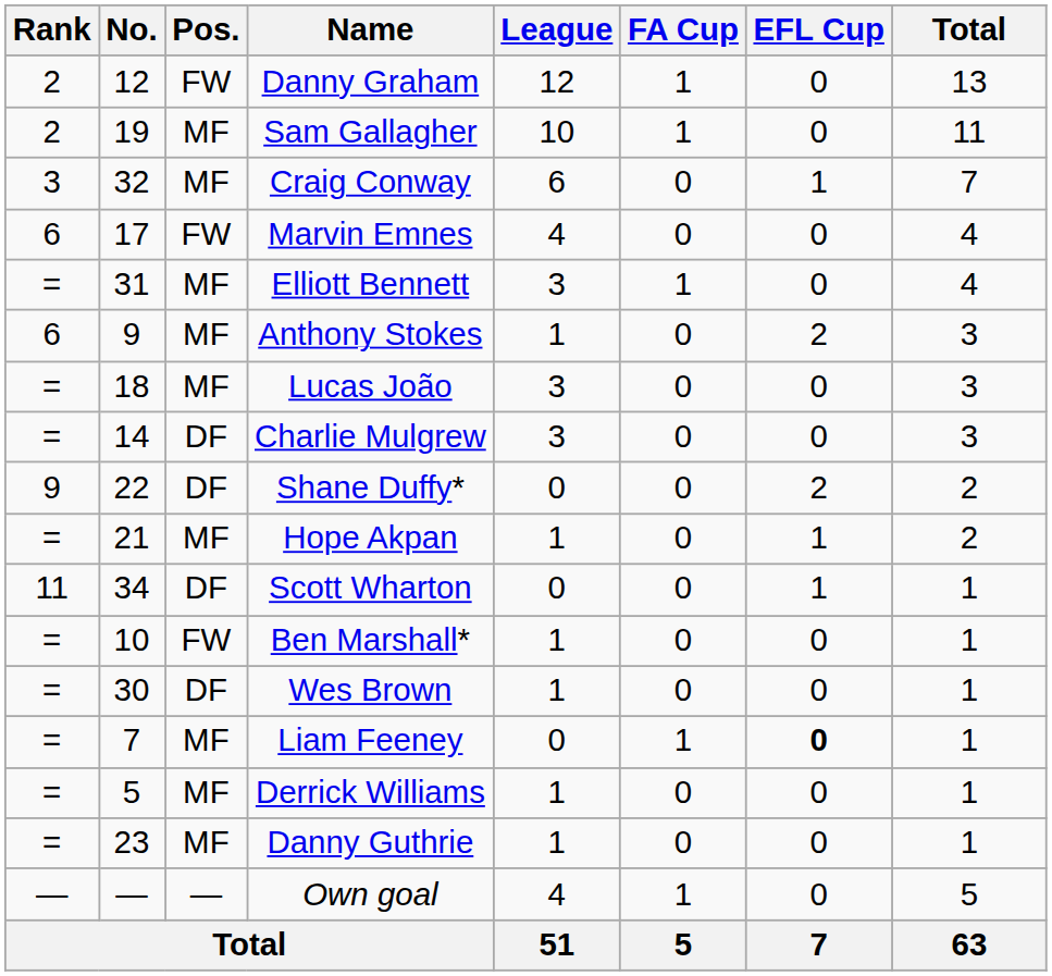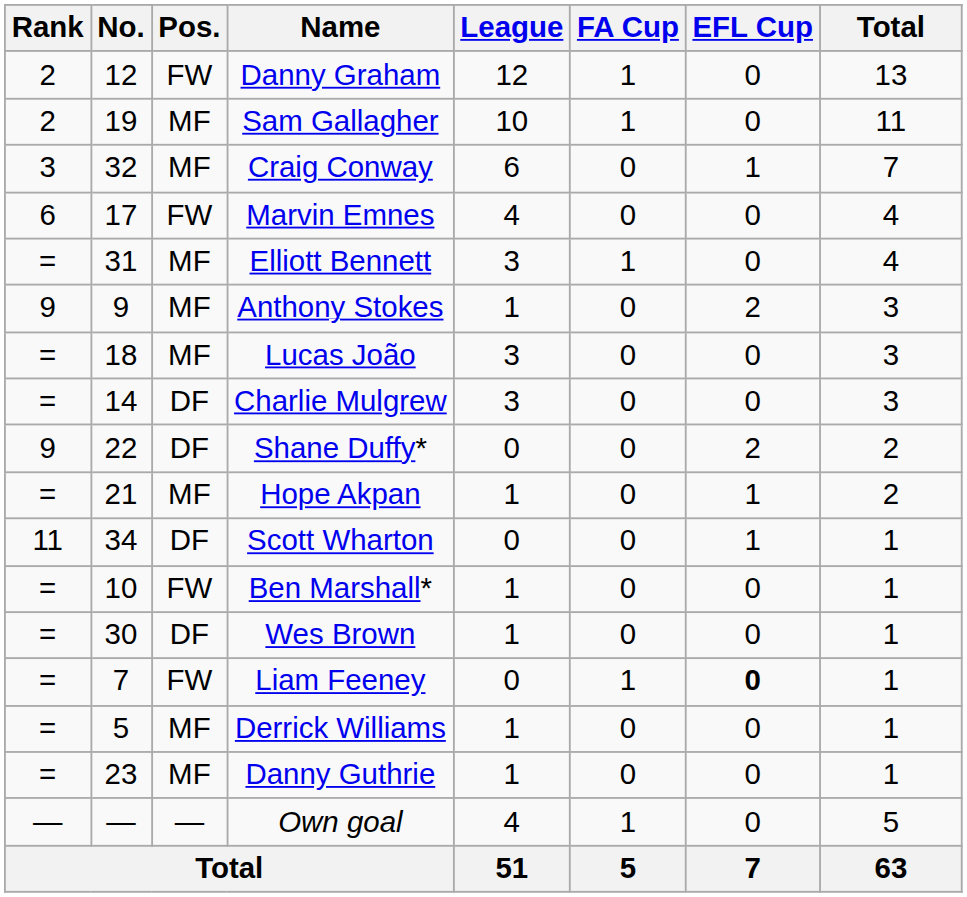 <table class="wikitable" style="text-align: center; font-size:100%">
 <tr>
 <th>Rank</th>
 <th>No.</th>
 <th>Pos.</th>
 <th>Name</th>
 <th><a href='#'>League</a></th>
 <th><a href='#'>FA Cup</a></th>
 <th><a href='#'>EFL Cup</a></th>
 <th width=70>Total</th>
 </tr>
 <tr>
 <td>2</td>
 <td>12</td>
 <td>FW</td>
 <td> <a href='#'>Danny Graham</a></td>
 <td>12</td>
 <td>1</td>
 <td>0</td>
 <td>13</td>
 </tr>
 <tr>
 <td>2</td>
 <td>19</td>
 <td>MF</td>
 <td> <a href='#'>Sam Gallagher</a></td>
 <td>10</td>
 <td>1</td>
 <td>0</td>
 <td>11</td>
 </tr>
 <tr>
 <td>3</td>
 <td>32</td>
 <td>MF</td>
 <td> <a href='#'>Craig Conway</a></td>
 <td>6</td>
 <td>0</td>
 <td>1</td>
 <td>7</td>
 </tr>
 <tr>
 <td>6</td>
 <td>17</td>
 <td>FW</td>
 <td> <a href='#'>Marvin Emnes</a></td>
 <td>4</td>
 <td>0</td>
 <td>0</td>
 <td>4</td>
 </tr>
 <tr>
 <td>=</td>
 <td>31</td>
 <td>MF</td>
 <td> <a href='#'>Elliott Bennett</a></td>
 <td>3</td>
 <td>1</td>
 <td>0</td>
 <td>4</td>
 </tr>
 <tr>
-<td>6</td>
+<td>9</td>
 <td>9</td>
 <td>MF</td>
 <td> <a href='#'>Anthony Stokes</a></td>
 <td>1</td>
 <td>0</td>
 <td>2</td>
 <td>3</td>
 </tr>
 <tr>
 <td>=</td>
 <td>18</td>
 <td>MF</td>
 <td> <a href='#'>Lucas João</a></td>
 <td>3</td>
 <td>0</td>
 <td>0</td>
 <td>3</td>
 </tr>
 <tr>
 <td>=</td>
 <td>14</td>
 <td>DF</td>
 <td> <a href='#'>Charlie Mulgrew</a></td>
 <td>3</td>
 <td>0</td>
 <td>0</td>
 <td>3</td>
 </tr>
 <tr>
 <td>9</td>
 <td>22</td>
 <td>DF</td>
 <td> <a href='#'>Shane Duffy</a>*</td>
 <td>0</td>
 <td>0</td>
 <td>2</td>
 <td>2</td>
 </tr>
 <tr>
 <td>=</td>
 <td>21</td>
 <td>MF</td>
 <td> <a href='#'>Hope Akpan</a></td>
 <td>1</td>
 <td>0</td>
 <td>1</td>
 <td>2</td>
 </tr>
 <tr>
 <td>11</td>
 <td>34</td>
 <td>DF</td>
 <td> <a href='#'>Scott Wharton</a></td>
 <td>0</td>
 <td>0</td>
 <td>1</td>
 <td>1</td>
 </tr>
 <tr>
 <td>=</td>
 <td>10</td>
 <td>FW</td>
 <td> <a href='#'>Ben Marshall</a>*</td>
 <td>1</td>
 <td>0</td>
 <td>0</td>
 <td>1</td>
 </tr>
 <tr>
 <td>=</td>
 <td>30</td>
 <td>DF</td>
 <td> <a href='#'>Wes Brown</a></td>
 <td>1</td>
 <td>0</td>
 <td>0</td>
 <td>1</td>
 </tr>
 <tr>
 <td>=</td>
 <td>7</td>
-<td>MF</td>
+<td>FW</td>
 <td> <a href='#'>Liam Feeney</a></td>
 <td>0</td>
 <td>1</td>
 <td><strong>0</strong></td>
 <td>1</td>
 </tr>
 <tr>
 <td>=</td>
 <td>5</td>
 <td>MF</td>
 <td> <a href='#'>Derrick Williams</a></td>
 <td>1</td>
 <td>0</td>
 <td>0</td>
 <td>1</td>
 </tr>
 <tr>
 <td>=</td>
 <td>23</td>
 <td>MF</td>
 <td> <a href='#'>Danny Guthrie</a></td>
 <td>1</td>
 <td>0</td>
 <td>0</td>
 <td>1</td>
 </tr>
 <tr>
 <td>—</td>
 <td>—</td>
 <td>—</td>
 <td><em>Own goal</em></td>
 <td>4</td>
 <td>1</td>
 <td>0</td>
 <td>5</td>
 </tr>
 <tr>
 <th colspan=4>Total</th>
 <th>51</th>
 <th>5</th>
 <th>7</th>
 <th>63</th>
 </tr>
 </table>
